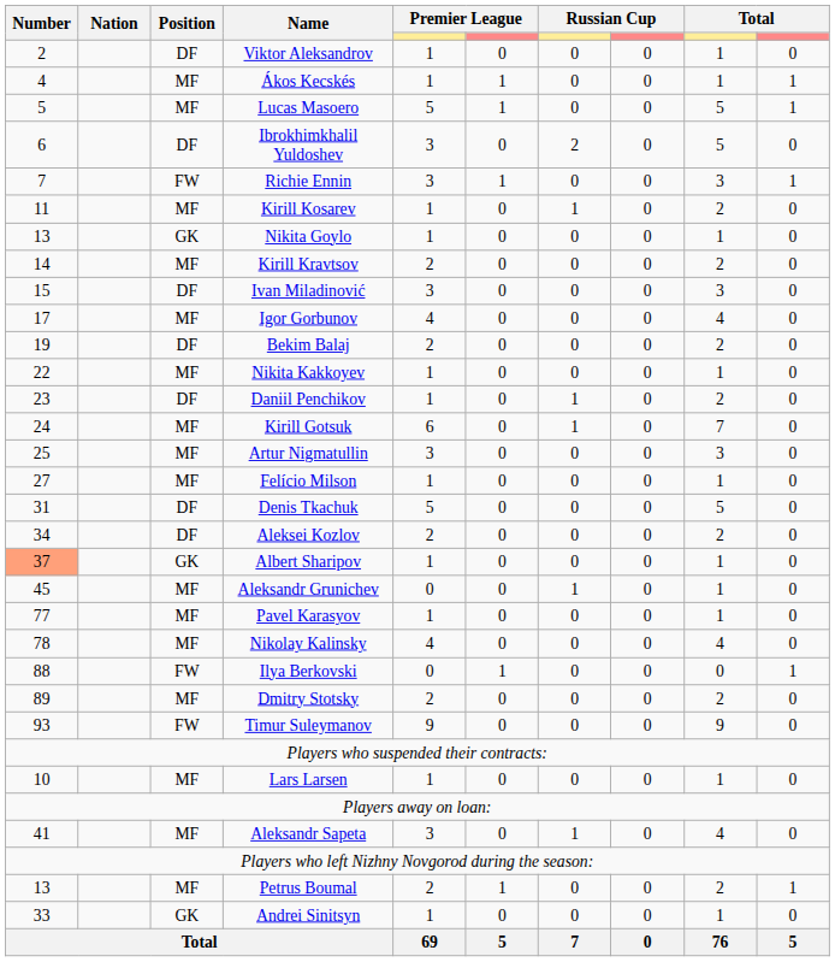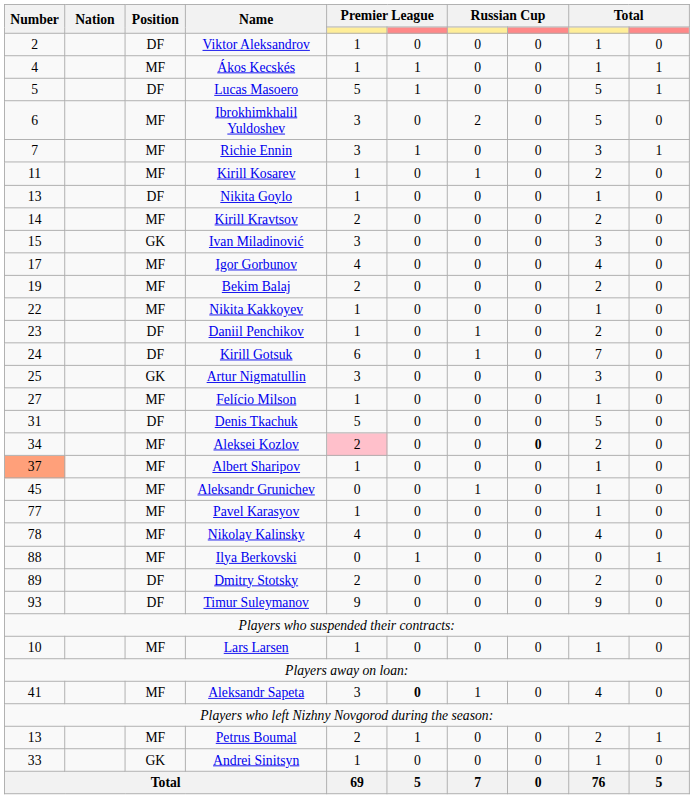 <table class="wikitable" style="font-size: 95%; text-align: center;">
 <tr>
 <th rowspan=2 width=60>Number</th>
 <th rowspan=2 width=60>Nation</th>
 <th rowspan=2 width=60>Position</th>
 <th rowspan=2 width=150>Name</th>
 <th colspan=2>Premier League</th>
 <th colspan=2>Russian Cup</th>
 <th colspan=2>Total</th>
 </tr>
 <tr>
 <th style="width:60px; background:#fe9;"></th>
 <th style="width:60px; background:#ff8888;"></th>
 <th style="width:60px; background:#fe9;"></th>
 <th style="width:60px; background:#ff8888;"></th>
 <th style="width:60px; background:#fe9;"></th>
 <th style="width:60px; background:#ff8888;"></th>
 </tr>
 <tr>
 <td>2</td>
 <td></td>
 <td>DF</td>
 <td><a href='#'>Viktor Aleksandrov</a></td>
 <td>1</td>
 <td>0</td>
 <td>0</td>
 <td>0</td>
 <td>1</td>
 <td>0</td>
 </tr>
 <tr>
 <td>4</td>
 <td></td>
 <td>MF</td>
 <td><a href='#'>Ákos Kecskés</a></td>
 <td>1</td>
 <td>1</td>
 <td>0</td>
 <td>0</td>
 <td>1</td>
 <td>1</td>
 </tr>
 <tr>
 <td>5</td>
 <td></td>
-<td>MF</td>
+<td>DF</td>
 <td><a href='#'>Lucas Masoero</a></td>
 <td>5</td>
 <td>1</td>
 <td>0</td>
 <td>0</td>
 <td>5</td>
 <td>1</td>
 </tr>
 <tr>
 <td>6</td>
 <td></td>
-<td>DF</td>
+<td>MF</td>
 <td><a href='#'>Ibrokhimkhalil Yuldoshev</a></td>
 <td>3</td>
 <td>0</td>
 <td>2</td>
 <td>0</td>
 <td>5</td>
 <td>0</td>
 </tr>
 <tr>
 <td>7</td>
 <td></td>
-<td>FW</td>
+<td>MF</td>
 <td><a href='#'>Richie Ennin</a></td>
 <td>3</td>
 <td>1</td>
 <td>0</td>
 <td>0</td>
 <td>3</td>
 <td>1</td>
 </tr>
 <tr>
 <td>11</td>
 <td></td>
 <td>MF</td>
 <td><a href='#'>Kirill Kosarev</a></td>
 <td>1</td>
 <td>0</td>
 <td>1</td>
 <td>0</td>
 <td>2</td>
 <td>0</td>
 </tr>
 <tr>
 <td>13</td>
 <td></td>
-<td>GK</td>
+<td>DF</td>
 <td><a href='#'>Nikita Goylo</a></td>
 <td>1</td>
 <td>0</td>
 <td>0</td>
 <td>0</td>
 <td>1</td>
 <td>0</td>
 </tr>
 <tr>
 <td>14</td>
 <td></td>
 <td>MF</td>
 <td><a href='#'>Kirill Kravtsov</a></td>
 <td>2</td>
 <td>0</td>
 <td>0</td>
 <td>0</td>
 <td>2</td>
 <td>0</td>
 </tr>
 <tr>
 <td>15</td>
 <td></td>
-<td>DF</td>
+<td>GK</td>
 <td><a href='#'>Ivan Miladinović</a></td>
 <td>3</td>
 <td>0</td>
 <td>0</td>
 <td>0</td>
 <td>3</td>
 <td>0</td>
 </tr>
 <tr>
 <td>17</td>
 <td></td>
 <td>MF</td>
 <td><a href='#'>Igor Gorbunov</a></td>
 <td>4</td>
 <td>0</td>
 <td>0</td>
 <td>0</td>
 <td>4</td>
 <td>0</td>
 </tr>
 <tr>
 <td>19</td>
 <td></td>
-<td>DF</td>
+<td>MF</td>
 <td><a href='#'>Bekim Balaj</a></td>
 <td>2</td>
 <td>0</td>
 <td>0</td>
 <td>0</td>
 <td>2</td>
 <td>0</td>
 </tr>
 <tr>
 <td>22</td>
 <td></td>
 <td>MF</td>
 <td><a href='#'>Nikita Kakkoyev</a></td>
 <td>1</td>
 <td>0</td>
 <td>0</td>
 <td>0</td>
 <td>1</td>
 <td>0</td>
 </tr>
 <tr>
 <td>23</td>
 <td></td>
 <td>DF</td>
 <td><a href='#'>Daniil Penchikov</a></td>
 <td>1</td>
 <td>0</td>
 <td>1</td>
 <td>0</td>
 <td>2</td>
 <td>0</td>
 </tr>
 <tr>
 <td>24</td>
 <td></td>
-<td>MF</td>
+<td>DF</td>
 <td><a href='#'>Kirill Gotsuk</a></td>
 <td>6</td>
 <td>0</td>
 <td>1</td>
 <td>0</td>
 <td>7</td>
 <td>0</td>
 </tr>
 <tr>
 <td>25</td>
 <td></td>
-<td>MF</td>
+<td>GK</td>
 <td><a href='#'>Artur Nigmatullin</a></td>
 <td>3</td>
 <td>0</td>
 <td>0</td>
 <td>0</td>
 <td>3</td>
 <td>0</td>
 </tr>
 <tr>
 <td>27</td>
 <td></td>
 <td>MF</td>
 <td><a href='#'>Felício Milson</a></td>
 <td>1</td>
 <td>0</td>
 <td>0</td>
 <td>0</td>
 <td>1</td>
 <td>0</td>
 </tr>
 <tr>
 <td>31</td>
 <td></td>
 <td>DF</td>
 <td><a href='#'>Denis Tkachuk</a></td>
 <td>5</td>
 <td>0</td>
 <td>0</td>
 <td>0</td>
 <td>5</td>
 <td>0</td>
 </tr>
 <tr>
 <td>34</td>
 <td></td>
-<td>DF</td>
+<td>MF</td>
 <td><a href='#'>Aleksei Kozlov</a></td>
-<td>2</td>
+<td style="background: pink;">2</td>
 <td>0</td>
 <td>0</td>
-<td>0</td>
+<td><strong>0</strong></td>
 <td>2</td>
 <td>0</td>
 </tr>
 <tr>
 <td style="background: lightsalmon;">37</td>
 <td></td>
-<td>GK</td>
+<td>MF</td>
 <td><a href='#'>Albert Sharipov</a></td>
 <td>1</td>
 <td>0</td>
 <td>0</td>
 <td>0</td>
 <td>1</td>
 <td>0</td>
 </tr>
 <tr>
 <td>45</td>
 <td></td>
 <td>MF</td>
 <td><a href='#'>Aleksandr Grunichev</a></td>
 <td>0</td>
 <td>0</td>
 <td>1</td>
 <td>0</td>
 <td>1</td>
 <td>0</td>
 </tr>
 <tr>
 <td>77</td>
 <td></td>
 <td>MF</td>
 <td><a href='#'>Pavel Karasyov</a></td>
 <td>1</td>
 <td>0</td>
 <td>0</td>
 <td>0</td>
 <td>1</td>
 <td>0</td>
 </tr>
 <tr>
 <td>78</td>
 <td></td>
 <td>MF</td>
 <td><a href='#'>Nikolay Kalinsky</a></td>
 <td>4</td>
 <td>0</td>
 <td>0</td>
 <td>0</td>
 <td>4</td>
 <td>0</td>
 </tr>
 <tr>
 <td>88</td>
 <td></td>
-<td>FW</td>
+<td>MF</td>
 <td><a href='#'>Ilya Berkovski</a></td>
 <td>0</td>
 <td>1</td>
 <td>0</td>
 <td>0</td>
 <td>0</td>
 <td>1</td>
 </tr>
 <tr>
 <td>89</td>
 <td></td>
-<td>MF</td>
+<td>DF</td>
 <td><a href='#'>Dmitry Stotsky</a></td>
 <td>2</td>
 <td>0</td>
 <td>0</td>
 <td>0</td>
 <td>2</td>
 <td>0</td>
 </tr>
 <tr>
 <td>93</td>
 <td></td>
-<td>FW</td>
+<td>DF</td>
 <td><a href='#'>Timur Suleymanov</a></td>
 <td>9</td>
 <td>0</td>
 <td>0</td>
 <td>0</td>
 <td>9</td>
 <td>0</td>
 </tr>
 <tr>
 <td colspan="13"><em>Players who suspended their contracts:</em></td>
 </tr>
 <tr>
 <td>10</td>
 <td></td>
 <td>MF</td>
 <td><a href='#'>Lars Larsen</a></td>
 <td>1</td>
 <td>0</td>
 <td>0</td>
 <td>0</td>
 <td>1</td>
 <td>0</td>
 </tr>
 <tr>
 <td colspan="14"><em>Players away on loan:</em></td>
 </tr>
 <tr>
 <td>41</td>
 <td></td>
 <td>MF</td>
 <td><a href='#'>Aleksandr Sapeta</a></td>
 <td>3</td>
-<td>0</td>
+<td><strong>0</strong></td>
 <td>1</td>
 <td>0</td>
 <td>4</td>
 <td>0</td>
 </tr>
 <tr>
 <td colspan="14"><em>Players who left Nizhny Novgorod during the season:</em></td>
 </tr>
 <tr>
 <td>13</td>
 <td></td>
 <td>MF</td>
 <td><a href='#'>Petrus Boumal</a></td>
 <td>2</td>
 <td>1</td>
 <td>0</td>
 <td>0</td>
 <td>2</td>
 <td>1</td>
 </tr>
 <tr>
 <td>33</td>
 <td></td>
 <td>GK</td>
 <td><a href='#'>Andrei Sinitsyn</a></td>
 <td>1</td>
 <td>0</td>
 <td>0</td>
 <td>0</td>
 <td>1</td>
 <td>0</td>
 </tr>
 <tr>
 <th colspan=4>Total</th>
 <th>69</th>
 <th>5</th>
 <th>7</th>
 <th>0</th>
 <th>76</th>
 <th>5</th>
 </tr>
 </table>
